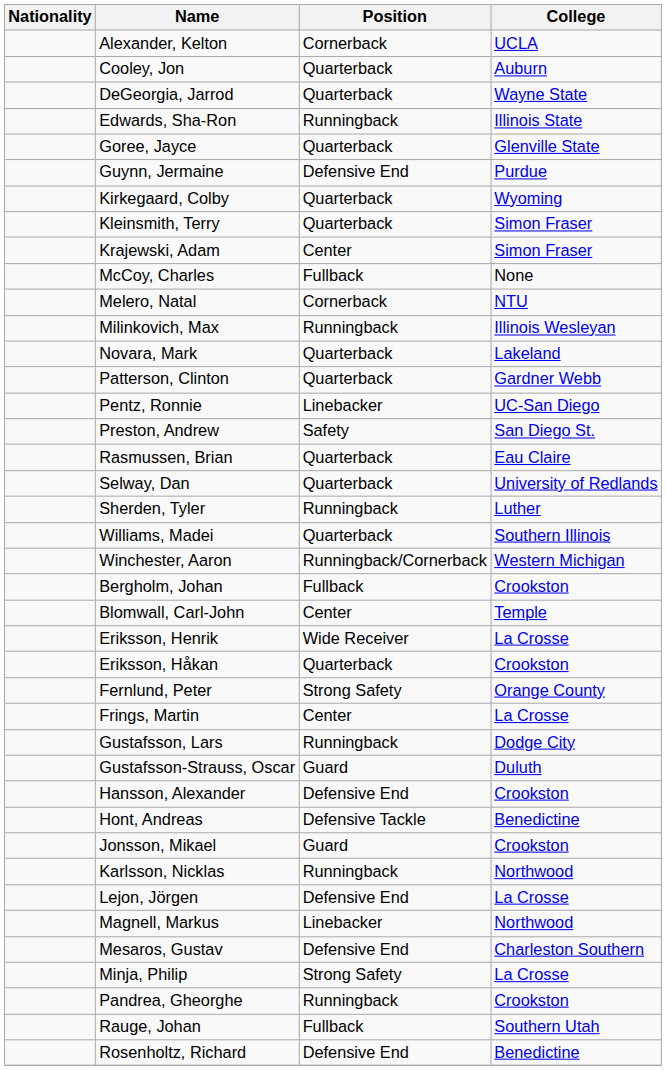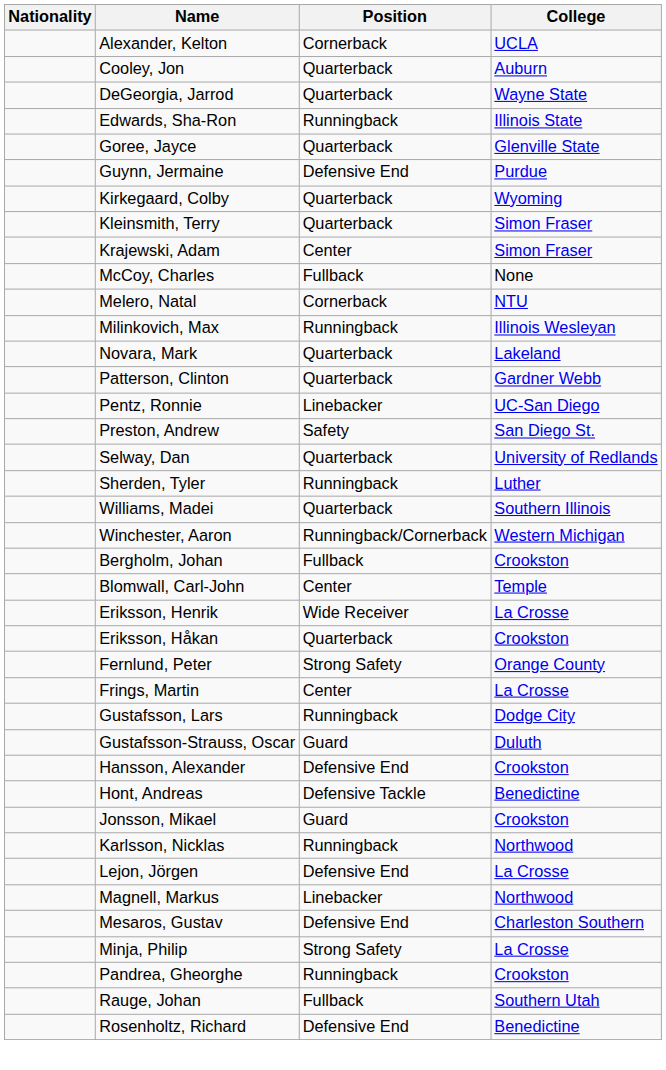 <table class="wikitable" style="text-align:left;">
 <tr>
 <th>Nationality</th>
 <th>Name</th>
 <th>Position</th>
 <th>College</th>
 </tr>
 <tr>
 <td></td>
 <td>Alexander, Kelton</td>
 <td>Cornerback</td>
 <td><a href='#'>UCLA</a></td>
 </tr>
 <tr>
 <td></td>
 <td>Cooley, Jon</td>
 <td>Quarterback</td>
 <td><a href='#'>Auburn</a></td>
 </tr>
 <tr>
 <td></td>
 <td>DeGeorgia, Jarrod</td>
 <td>Quarterback</td>
 <td><a href='#'>Wayne State</a></td>
 </tr>
 <tr>
 <td></td>
 <td>Edwards, Sha-Ron</td>
 <td>Runningback</td>
 <td><a href='#'>Illinois State</a></td>
 </tr>
 <tr>
 <td></td>
 <td>Goree, Jayce</td>
 <td>Quarterback</td>
 <td><a href='#'>Glenville State</a></td>
 </tr>
 <tr>
 <td></td>
 <td>Guynn, Jermaine</td>
 <td>Defensive End</td>
 <td><a href='#'>Purdue</a></td>
 </tr>
 <tr>
 <td></td>
 <td>Kirkegaard, Colby</td>
 <td>Quarterback</td>
 <td><a href='#'>Wyoming</a></td>
 </tr>
 <tr>
 <td></td>
 <td>Kleinsmith, Terry</td>
 <td>Quarterback</td>
 <td><a href='#'>Simon Fraser</a></td>
 </tr>
 <tr>
 <td></td>
 <td>Krajewski, Adam</td>
 <td>Center</td>
 <td><a href='#'>Simon Fraser</a></td>
 </tr>
 <tr>
 <td></td>
 <td>McCoy, Charles</td>
 <td>Fullback</td>
 <td>None</td>
 </tr>
 <tr>
 <td></td>
 <td>Melero, Natal</td>
 <td>Cornerback</td>
 <td><a href='#'>NTU</a></td>
 </tr>
 <tr>
 <td></td>
 <td>Milinkovich, Max</td>
 <td>Runningback</td>
 <td><a href='#'>Illinois Wesleyan</a></td>
 </tr>
 <tr>
 <td></td>
 <td>Novara, Mark</td>
 <td>Quarterback</td>
 <td><a href='#'>Lakeland</a></td>
 </tr>
 <tr>
 <td></td>
 <td>Patterson, Clinton</td>
 <td>Quarterback</td>
 <td><a href='#'>Gardner Webb</a></td>
 </tr>
 <tr>
 <td></td>
 <td>Pentz, Ronnie</td>
 <td>Linebacker</td>
 <td><a href='#'>UC-San Diego</a></td>
 </tr>
 <tr>
 <td></td>
 <td>Preston, Andrew</td>
 <td>Safety</td>
 <td><a href='#'>San Diego St.</a></td>
-</tr>
-<tr>
-<td></td>
-<td>Rasmussen, Brian</td>
-<td>Quarterback</td>
-<td><a href='#'>Eau Claire</a></td>
 </tr>
 <tr>
 <td></td>
 <td>Selway, Dan</td>
 <td>Quarterback</td>
 <td><a href='#'>University of Redlands</a></td>
 </tr>
 <tr>
 <td></td>
 <td>Sherden, Tyler</td>
 <td>Runningback</td>
 <td><a href='#'>Luther</a></td>
 </tr>
 <tr>
 <td></td>
 <td>Williams, Madei</td>
 <td>Quarterback</td>
 <td><a href='#'>Southern Illinois</a></td>
 </tr>
 <tr>
 <td></td>
 <td>Winchester, Aaron</td>
 <td>Runningback/Cornerback</td>
 <td><a href='#'>Western Michigan</a></td>
 </tr>
 <tr>
 <td></td>
 <td>Bergholm, Johan</td>
 <td>Fullback</td>
 <td><a href='#'>Crookston</a></td>
 </tr>
 <tr>
 <td></td>
 <td>Blomwall, Carl-John</td>
 <td>Center</td>
 <td><a href='#'>Temple</a></td>
 </tr>
 <tr>
 <td></td>
 <td>Eriksson, Henrik</td>
 <td>Wide Receiver</td>
 <td><a href='#'>La Crosse</a></td>
 </tr>
 <tr>
 <td></td>
 <td>Eriksson, Håkan</td>
 <td>Quarterback</td>
 <td><a href='#'>Crookston</a></td>
 </tr>
 <tr>
 <td></td>
 <td>Fernlund, Peter</td>
 <td>Strong Safety</td>
 <td><a href='#'>Orange County</a></td>
 </tr>
 <tr>
 <td></td>
 <td>Frings, Martin</td>
 <td>Center</td>
 <td><a href='#'>La Crosse</a></td>
 </tr>
 <tr>
 <td></td>
 <td>Gustafsson, Lars</td>
 <td>Runningback</td>
 <td><a href='#'>Dodge City</a></td>
 </tr>
 <tr>
 <td></td>
 <td>Gustafsson-Strauss, Oscar</td>
 <td>Guard</td>
 <td><a href='#'>Duluth</a></td>
 </tr>
 <tr>
 <td></td>
 <td>Hansson, Alexander</td>
 <td>Defensive End</td>
 <td><a href='#'>Crookston</a></td>
 </tr>
 <tr>
 <td></td>
 <td>Hont, Andreas</td>
 <td>Defensive Tackle</td>
 <td><a href='#'>Benedictine</a></td>
 </tr>
 <tr>
 <td></td>
 <td>Jonsson, Mikael</td>
 <td>Guard</td>
 <td><a href='#'>Crookston</a></td>
 </tr>
 <tr>
 <td></td>
 <td>Karlsson, Nicklas</td>
 <td>Runningback</td>
 <td><a href='#'>Northwood</a></td>
 </tr>
 <tr>
 <td></td>
 <td>Lejon, Jörgen</td>
 <td>Defensive End</td>
 <td><a href='#'>La Crosse</a></td>
 </tr>
 <tr>
 <td></td>
 <td>Magnell, Markus</td>
 <td>Linebacker</td>
 <td><a href='#'>Northwood</a></td>
 </tr>
 <tr>
 <td></td>
 <td>Mesaros, Gustav</td>
 <td>Defensive End</td>
 <td><a href='#'>Charleston Southern</a></td>
 </tr>
 <tr>
 <td></td>
 <td>Minja, Philip</td>
 <td>Strong Safety</td>
 <td><a href='#'>La Crosse</a></td>
 </tr>
 <tr>
 <td></td>
 <td>Pandrea, Gheorghe</td>
 <td>Runningback</td>
 <td><a href='#'>Crookston</a></td>
 </tr>
 <tr>
 <td></td>
 <td>Rauge, Johan</td>
 <td>Fullback</td>
 <td><a href='#'>Southern Utah</a></td>
 </tr>
 <tr>
 <td></td>
 <td>Rosenholtz, Richard</td>
 <td>Defensive End</td>
 <td><a href='#'>Benedictine</a></td>
 </tr>
 <tr>
 </tr>
 </table>
